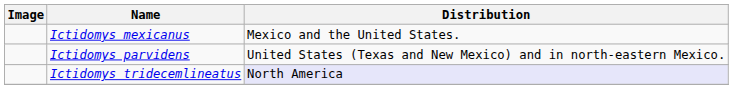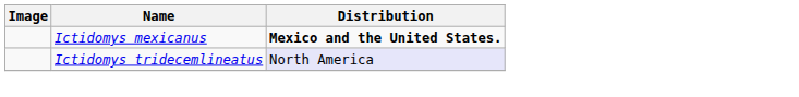 <table class="wikitable">
 <tr>
 <th>Image</th>
 <th>Name</th>
 <th>Distribution</th>
 </tr>
 <tr>
 <td></td>
 <td><em><a href='#'>Ictidomys mexicanus</a></em></td>
-<td>Mexico and the United States.</td>
-</tr>
-<tr>
-<td></td>
-<td><em><a href='#'>Ictidomys parvidens</a></em></td>
-<td>United States (Texas and New Mexico) and in north-eastern Mexico.</td>
+<td><strong>Mexico and the United States.</strong></td>
 </tr>
 <tr>
 <td></td>
 <td><em><a href='#'>Ictidomys tridecemlineatus</a></em></td>
 <td style="background: lavender;">North America</td>
 </tr>
 <tr>
 </tr>
 </table>
